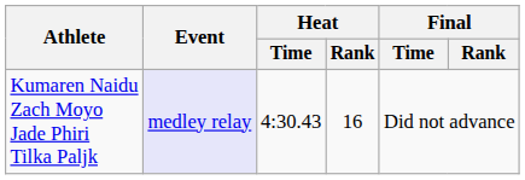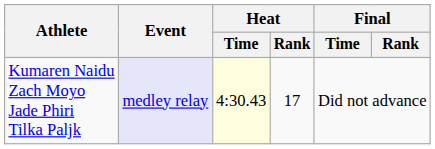 <table class=wikitable style="font-size:90%; text-align:center">
 <tr>
 <th rowspan=2>Athlete</th>
 <th rowspan=2>Event</th>
 <th colspan=2>Heat</th>
 <th colspan=2>Final</th>
 </tr>
 <tr style=font-size:95%>
 <th>Time</th>
 <th>Rank</th>
 <th>Time</th>
 <th>Rank</th>
 </tr>
 <tr>
 <td align=left><a href='#'>Kumaren Naidu</a><br><a href='#'>Zach Moyo</a><br><a href='#'>Jade Phiri</a><br><a href='#'>Tilka Paljk</a></td>
 <td align=left style="background: lavender;"><a href='#'> medley relay</a></td>
-<td>4:30.43</td>
-<td>16</td>
+<td style="background: lightyellow;">4:30.43</td>
+<td>17</td>
 <td colspan="2">Did not advance</td>
 </tr>
 </table>
